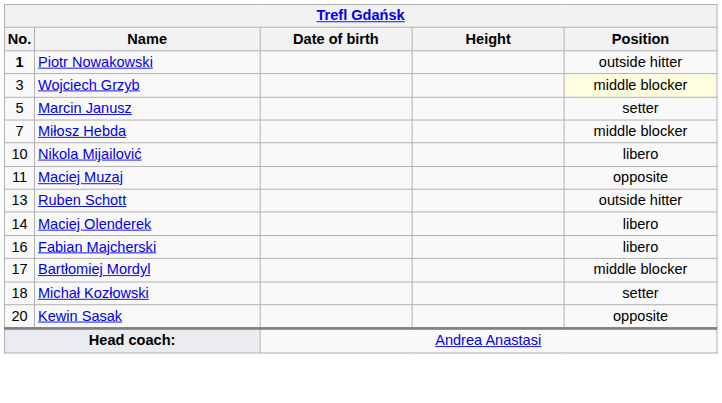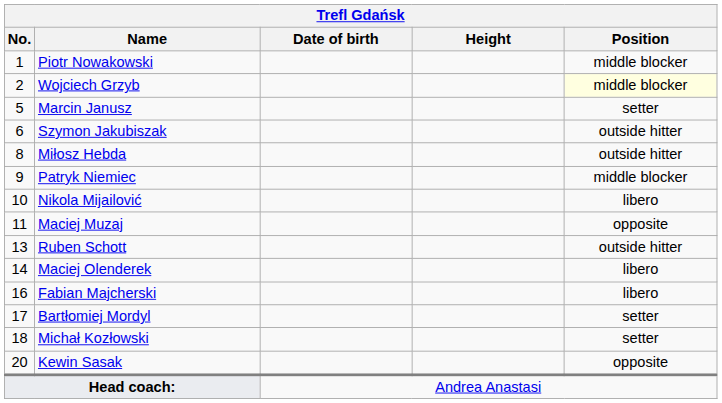 <table class="wikitable collapsible collapsed" style="font-size:100%; text-align:center">
 <tr>
 <th colspan=5 style="width:30em"><a href='#'>Trefl Gdańsk</a></th>
 </tr>
 <tr>
 <th>No.</th>
 <th style="width:15em">Name</th>
 <th style="width:10em">Date of birth</th>
 <th style="width:10em">Height</th>
 <th style="width:10em">Position</th>
 </tr>
 <tr>
-<td><strong>1</strong></td>
+<td>1</td>
 <td align=left> <a href='#'>Piotr Nowakowski</a></td>
 <td align=right></td>
 <td></td>
-<td>outside hitter</td>
+<td>middle blocker</td>
 </tr>
 <tr>
-<td>3</td>
+<td>2</td>
 <td align=left> <a href='#'>Wojciech Grzyb</a></td>
 <td align=right></td>
 <td></td>
 <td style="background: lightyellow;">middle blocker</td>
 </tr>
 <tr>
 <td>5</td>
 <td align=left> <a href='#'>Marcin Janusz</a></td>
 <td align=right></td>
 <td></td>
 <td>setter</td>
 </tr>
 <tr>
-<td>7</td>
+<td>6</td>
+<td align=left> <a href='#'>Szymon Jakubiszak</a></td>
+<td align=right></td>
+<td></td>
+<td>outside hitter</td>
+</tr>
+<tr>
+<td>8</td>
 <td align=left> <a href='#'>Miłosz Hebda</a></td>
+<td align=right></td>
+<td></td>
+<td>outside hitter</td>
+</tr>
+<tr>
+<td>9</td>
+<td align=left> <a href='#'>Patryk Niemiec</a></td>
 <td align=right></td>
 <td></td>
 <td>middle blocker</td>
 </tr>
 <tr>
 <td>10</td>
 <td align=left> <a href='#'>Nikola Mijailović</a></td>
 <td align=right></td>
 <td></td>
 <td>libero</td>
 </tr>
 <tr>
 <td>11</td>
 <td align=left> <a href='#'>Maciej Muzaj</a></td>
 <td align=right></td>
 <td></td>
 <td>opposite</td>
 </tr>
 <tr>
 <td>13</td>
 <td align=left> <a href='#'>Ruben Schott</a></td>
 <td align=right></td>
 <td></td>
 <td>outside hitter</td>
 </tr>
 <tr>
 <td>14</td>
 <td align=left> <a href='#'>Maciej Olenderek</a></td>
 <td align=right></td>
 <td></td>
 <td>libero</td>
 </tr>
 <tr>
 <td>16</td>
 <td align=left> <a href='#'>Fabian Majcherski</a></td>
 <td align=right></td>
 <td></td>
 <td>libero</td>
 </tr>
 <tr>
 <td>17</td>
 <td align=left> <a href='#'>Bartłomiej Mordyl</a></td>
 <td align=right></td>
 <td></td>
-<td>middle blocker</td>
+<td>setter</td>
 </tr>
 <tr>
 <td>18</td>
 <td align=left> <a href='#'>Michał Kozłowski</a></td>
 <td align=right></td>
 <td></td>
 <td>setter</td>
 </tr>
 <tr>
 <td>20</td>
 <td align=left> <a href='#'>Kewin Sasak</a></td>
 <td align=right></td>
 <td></td>
 <td>opposite</td>
 </tr>
 <tr style="border-top: 3px solid grey">
 <td colspan=2 style="background:#EAECF0"><strong>Head coach:</strong></td>
 <td colspan=3> <a href='#'>Andrea Anastasi</a></td>
 </tr>
 </table>
